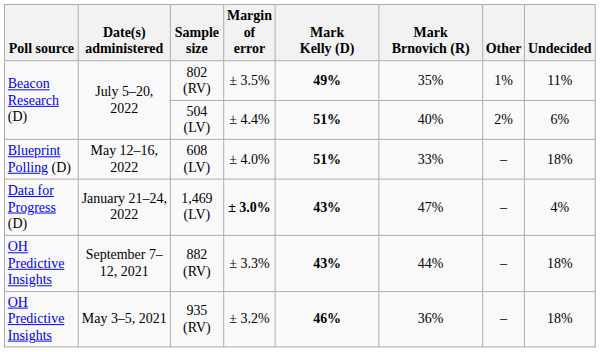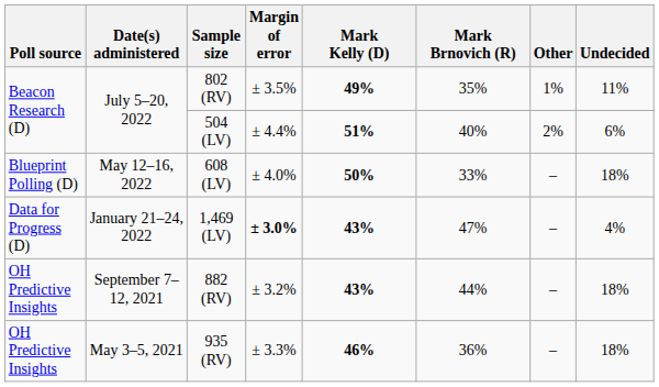 <table class="wikitable" style="font-size:90%;text-align:center;">
 <tr valign=bottom>
 <th>Poll source</th>
 <th>Date(s)<br>administered</th>
 <th>Sample<br>size</th>
 <th>Margin<br>of error</th>
 <th style="width:100px;">Mark<br>Kelly (D)</th>
 <th style="width:100px;">Mark<br>Brnovich (R)</th>
 <th>Other</th>
 <th>Undecided</th>
 </tr>
 <tr>
 <td style="text-align:left;" rowspan="2"><a href='#'>Beacon Research</a> (D)</td>
 <td rowspan="2">July 5–20, 2022</td>
 <td>802 (RV)</td>
 <td>± 3.5%</td>
 <td><strong>49%</strong></td>
 <td>35%</td>
 <td>1%</td>
 <td>11%</td>
 </tr>
 <tr>
 <td>504 (LV)</td>
 <td>± 4.4%</td>
 <td><strong>51%</strong></td>
 <td>40%</td>
 <td>2%</td>
 <td>6%</td>
 </tr>
 <tr>
 <td style="text-align:left;"><a href='#'>Blueprint Polling</a> (D)</td>
 <td>May 12–16, 2022</td>
 <td>608 (LV)</td>
 <td>± 4.0%</td>
-<td><strong>51%</strong></td>
+<td><strong>50%</strong></td>
 <td>33%</td>
 <td>–</td>
 <td>18%</td>
 </tr>
 <tr>
 <td style="text-align:left;"><a href='#'>Data for Progress</a> (D)</td>
 <td>January 21–24, 2022</td>
 <td>1,469 (LV)</td>
 <td><strong>± 3.0%</strong></td>
 <td><strong>43%</strong></td>
 <td>47%</td>
 <td>–</td>
 <td>4%</td>
 </tr>
 <tr>
 <td style="text-align:left;"><a href='#'>OH Predictive Insights</a></td>
 <td>September 7–12, 2021</td>
 <td>882 (RV)</td>
-<td>± 3.3%</td>
+<td>± 3.2%</td>
 <td><strong>43%</strong></td>
 <td>44%</td>
 <td>–</td>
 <td>18%</td>
 </tr>
 <tr>
 <td style="text-align:left;"><a href='#'>OH Predictive Insights</a></td>
 <td>May 3–5, 2021</td>
 <td>935 (RV)</td>
-<td>± 3.2%</td>
+<td>± 3.3%</td>
 <td><strong>46%</strong></td>
 <td>36%</td>
 <td>–</td>
 <td>18%</td>
 </tr>
 </table>
